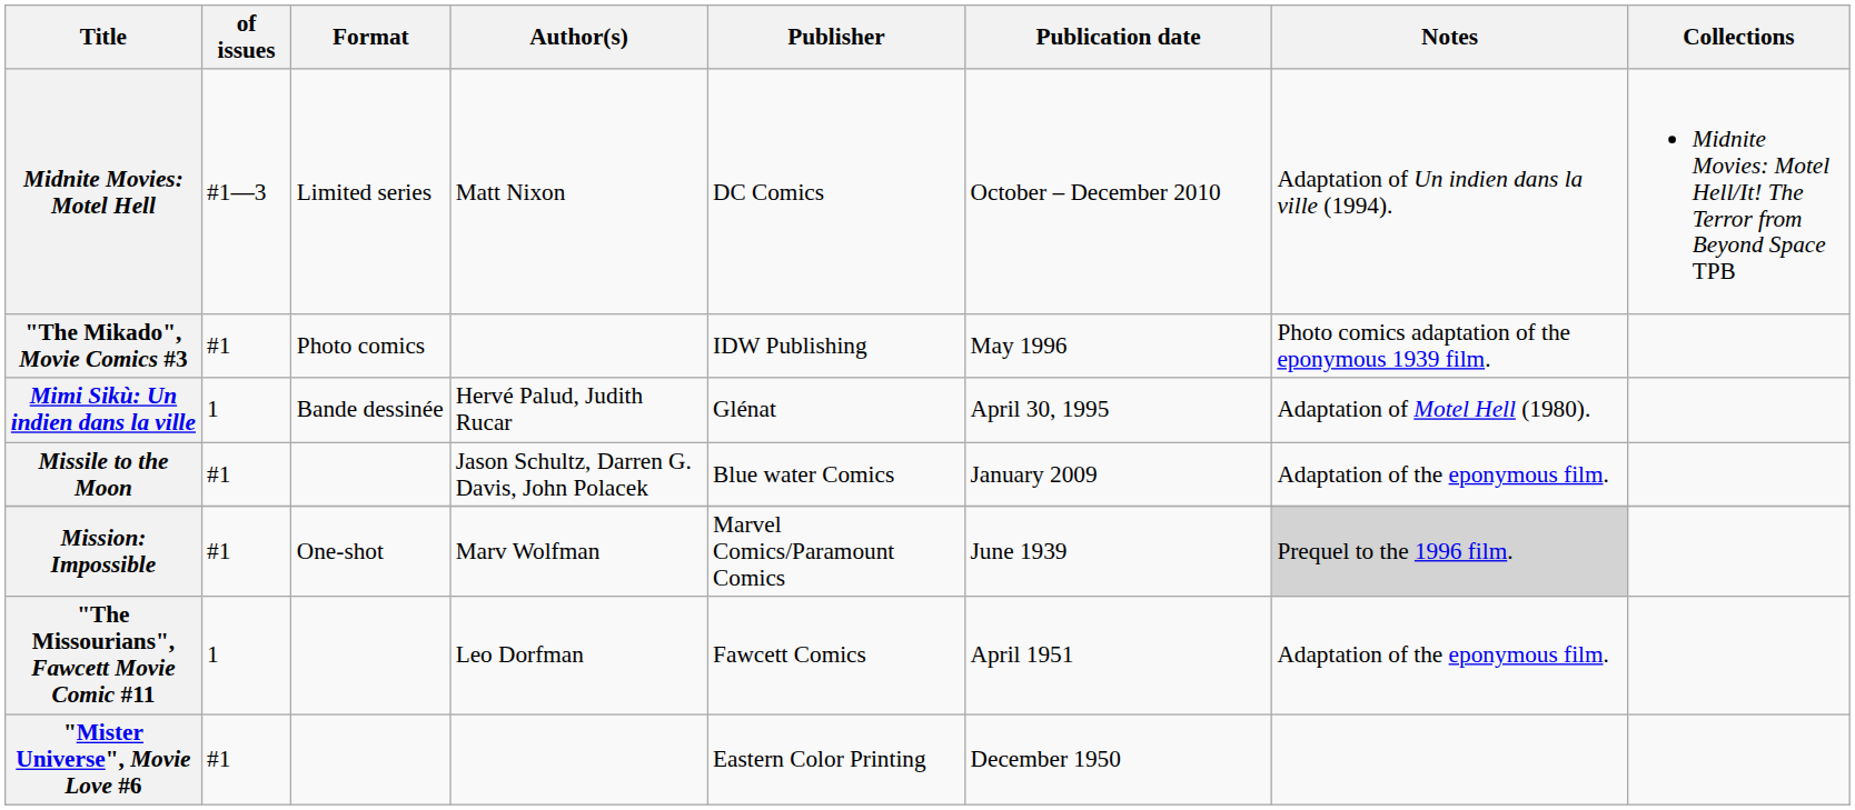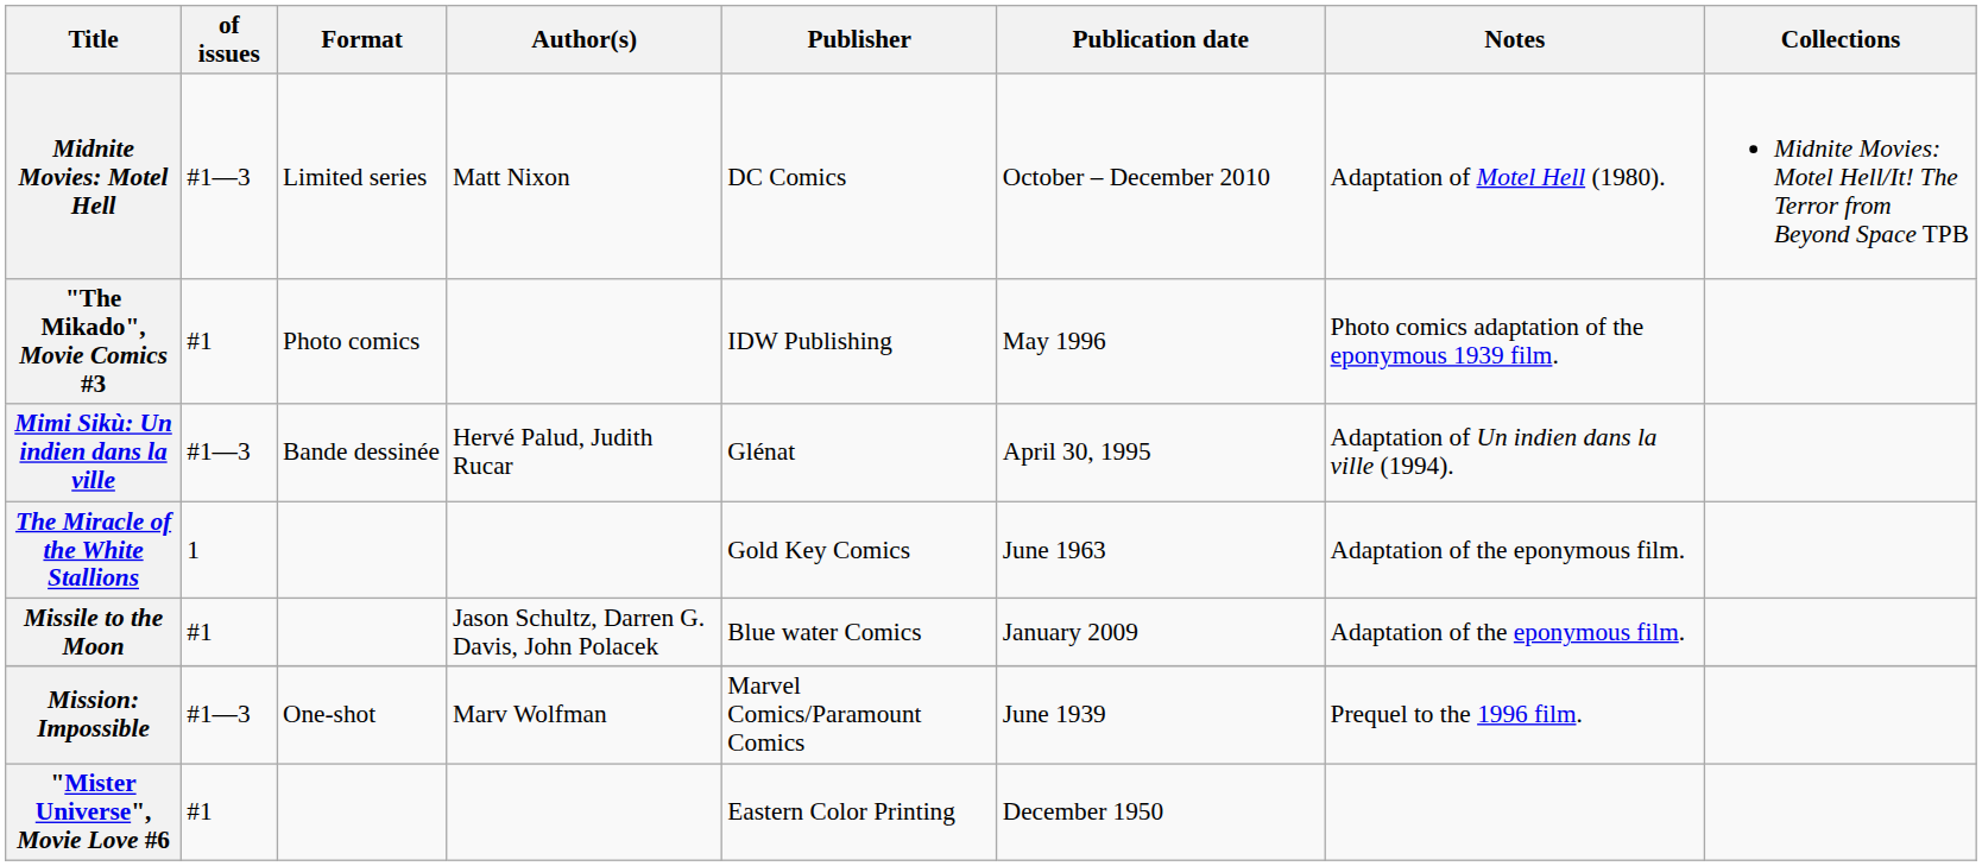 <table class="wikitable">
 <tr>
 <th>Title</th>
 <th style="width:40pt"> of issues</th>
 <th style="width:75pt">Format</th>
 <th style="width:125pt">Author(s)</th>
 <th style="width:125pt">Publisher</th>
 <th style="width:150pt">Publication date</th>
 <th style="width:175pt">Notes</th>
 <th>Collections</th>
 </tr>
 <tr>
 <th><em>Midnite Movies: Motel Hell</em></th>
 <td>#1—3</td>
 <td>Limited series</td>
 <td>Matt Nixon</td>
 <td>DC Comics</td>
 <td>October – December 2010</td>
-<td>Adaptation of <em>Un indien dans la ville</em> (1994).</td>
+<td>Adaptation of <em><a href='#'>Motel Hell</a></em> (1980).</td>
 <td><br><ul><li><em>Midnite Movies: Motel Hell/It! The Terror from Beyond Space</em> TPB</li></ul></td>
 </tr>
 <tr>
 <th>"The Mikado", <em>Movie Comics</em> #3</th>
 <td>#1</td>
 <td>Photo comics</td>
 <td></td>
 <td>IDW Publishing</td>
 <td>May 1996</td>
 <td>Photo comics adaptation of the <a href='#'>eponymous 1939 film</a>.</td>
 <td></td>
 </tr>
 <tr>
 <th><em><a href='#'>Mimi Sikù: Un indien dans la ville</a></em></th>
-<td>1</td>
+<td>#1—3</td>
 <td>Bande dessinée</td>
 <td>Hervé Palud, Judith Rucar</td>
 <td>Glénat</td>
 <td>April 30, 1995</td>
-<td>Adaptation of <em><a href='#'>Motel Hell</a></em> (1980).</td>
+<td>Adaptation of <em>Un indien dans la ville</em> (1994).</td>
+<td></td>
+</tr>
+<tr>
+<th><em><a href='#'>The Miracle of the White Stallions</a></em></th>
+<td>1</td>
+<td></td>
+<td></td>
+<td>Gold Key Comics</td>
+<td>June 1963</td>
+<td>Adaptation of the eponymous film.</td>
 <td></td>
 </tr>
 <tr>
 <th><em>Missile to the Moon</em></th>
 <td>#1</td>
 <td></td>
 <td>Jason Schultz, Darren G. Davis, John Polacek</td>
 <td>Blue water Comics</td>
 <td>January 2009</td>
 <td>Adaptation of the <a href='#'>eponymous film</a>.</td>
 <td></td>
 </tr>
 <tr>
 </tr>
 <tr>
 <th><em>Mission: Impossible</em></th>
-<td>#1</td>
+<td>#1—3</td>
 <td>One-shot</td>
 <td>Marv Wolfman</td>
 <td>Marvel Comics/Paramount Comics</td>
 <td>June 1939</td>
-<td style="background: lightgrey;">Prequel to the <a href='#'>1996 film</a>.</td>
-<td></td>
-</tr>
-<tr>
-<th>"The Missourians", <em>Fawcett Movie Comic</em> #11</th>
-<td>1</td>
-<td></td>
-<td>Leo Dorfman</td>
-<td>Fawcett Comics</td>
-<td>April 1951</td>
-<td>Adaptation of the <a href='#'>eponymous film</a>.</td>
+<td>Prequel to the <a href='#'>1996 film</a>.</td>
 <td></td>
 </tr>
 <tr>
 <th>"<a href='#'>Mister Universe</a>", <em>Movie Love</em> #6</th>
 <td>#1</td>
 <td></td>
 <td></td>
 <td>Eastern Color Printing</td>
 <td>December 1950</td>
 <td></td>
 <td></td>
 </tr>
 </table>
